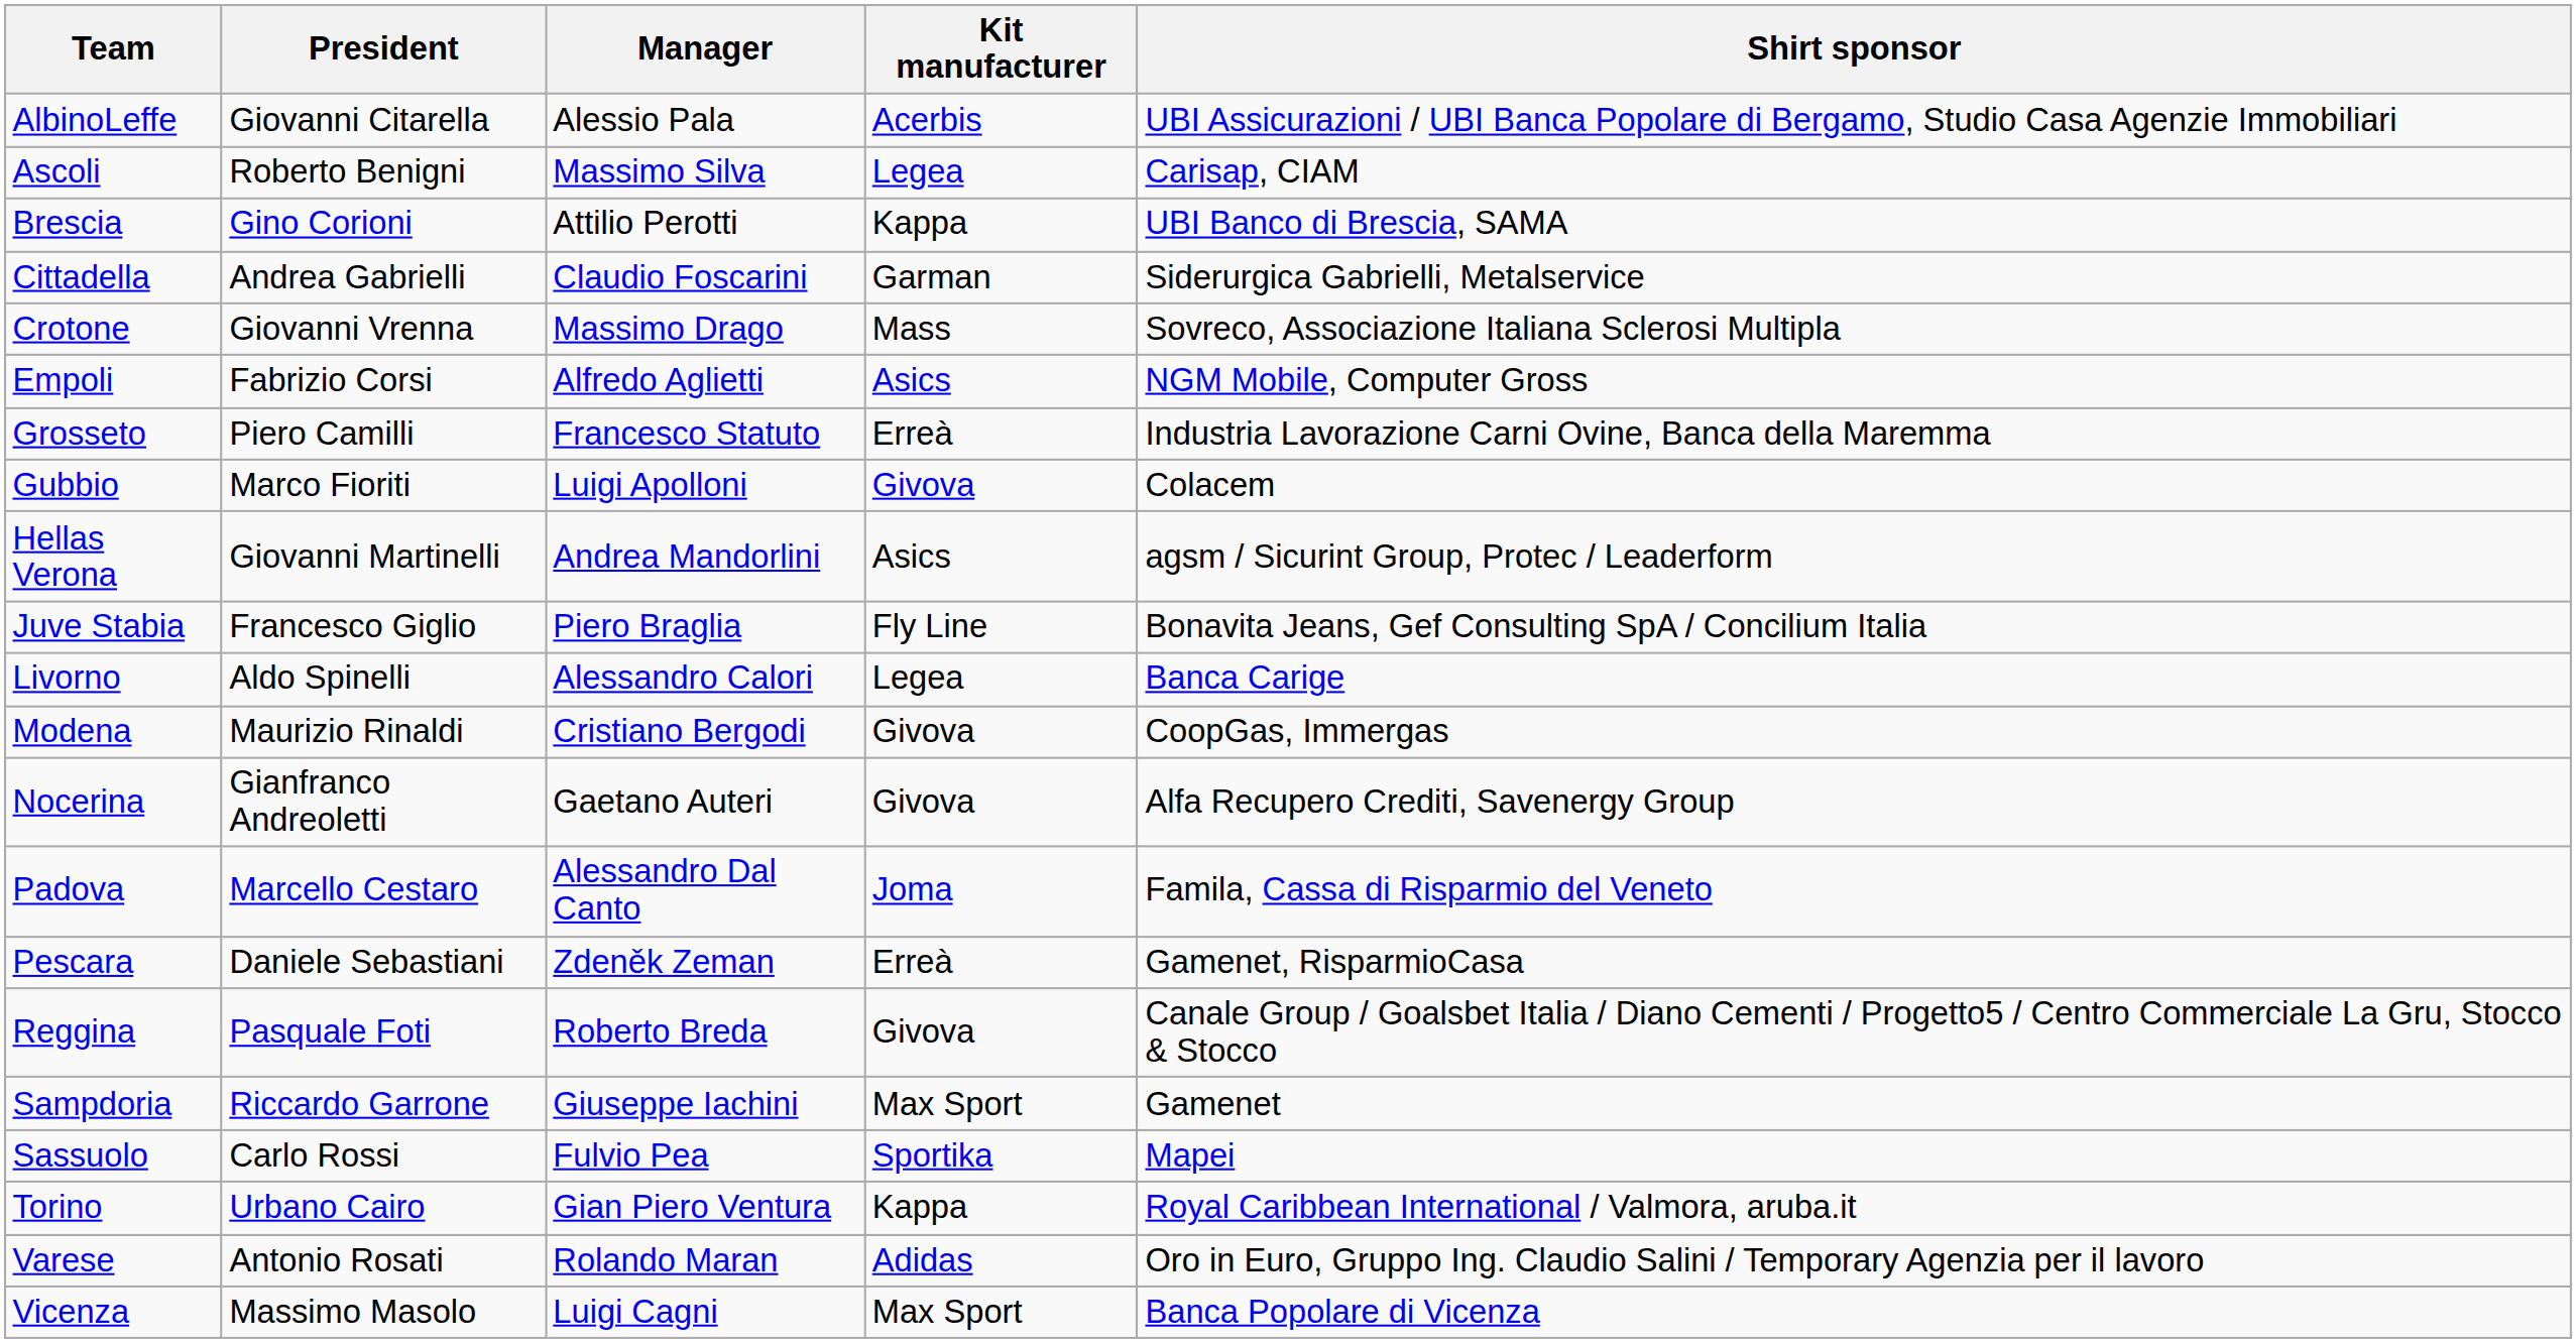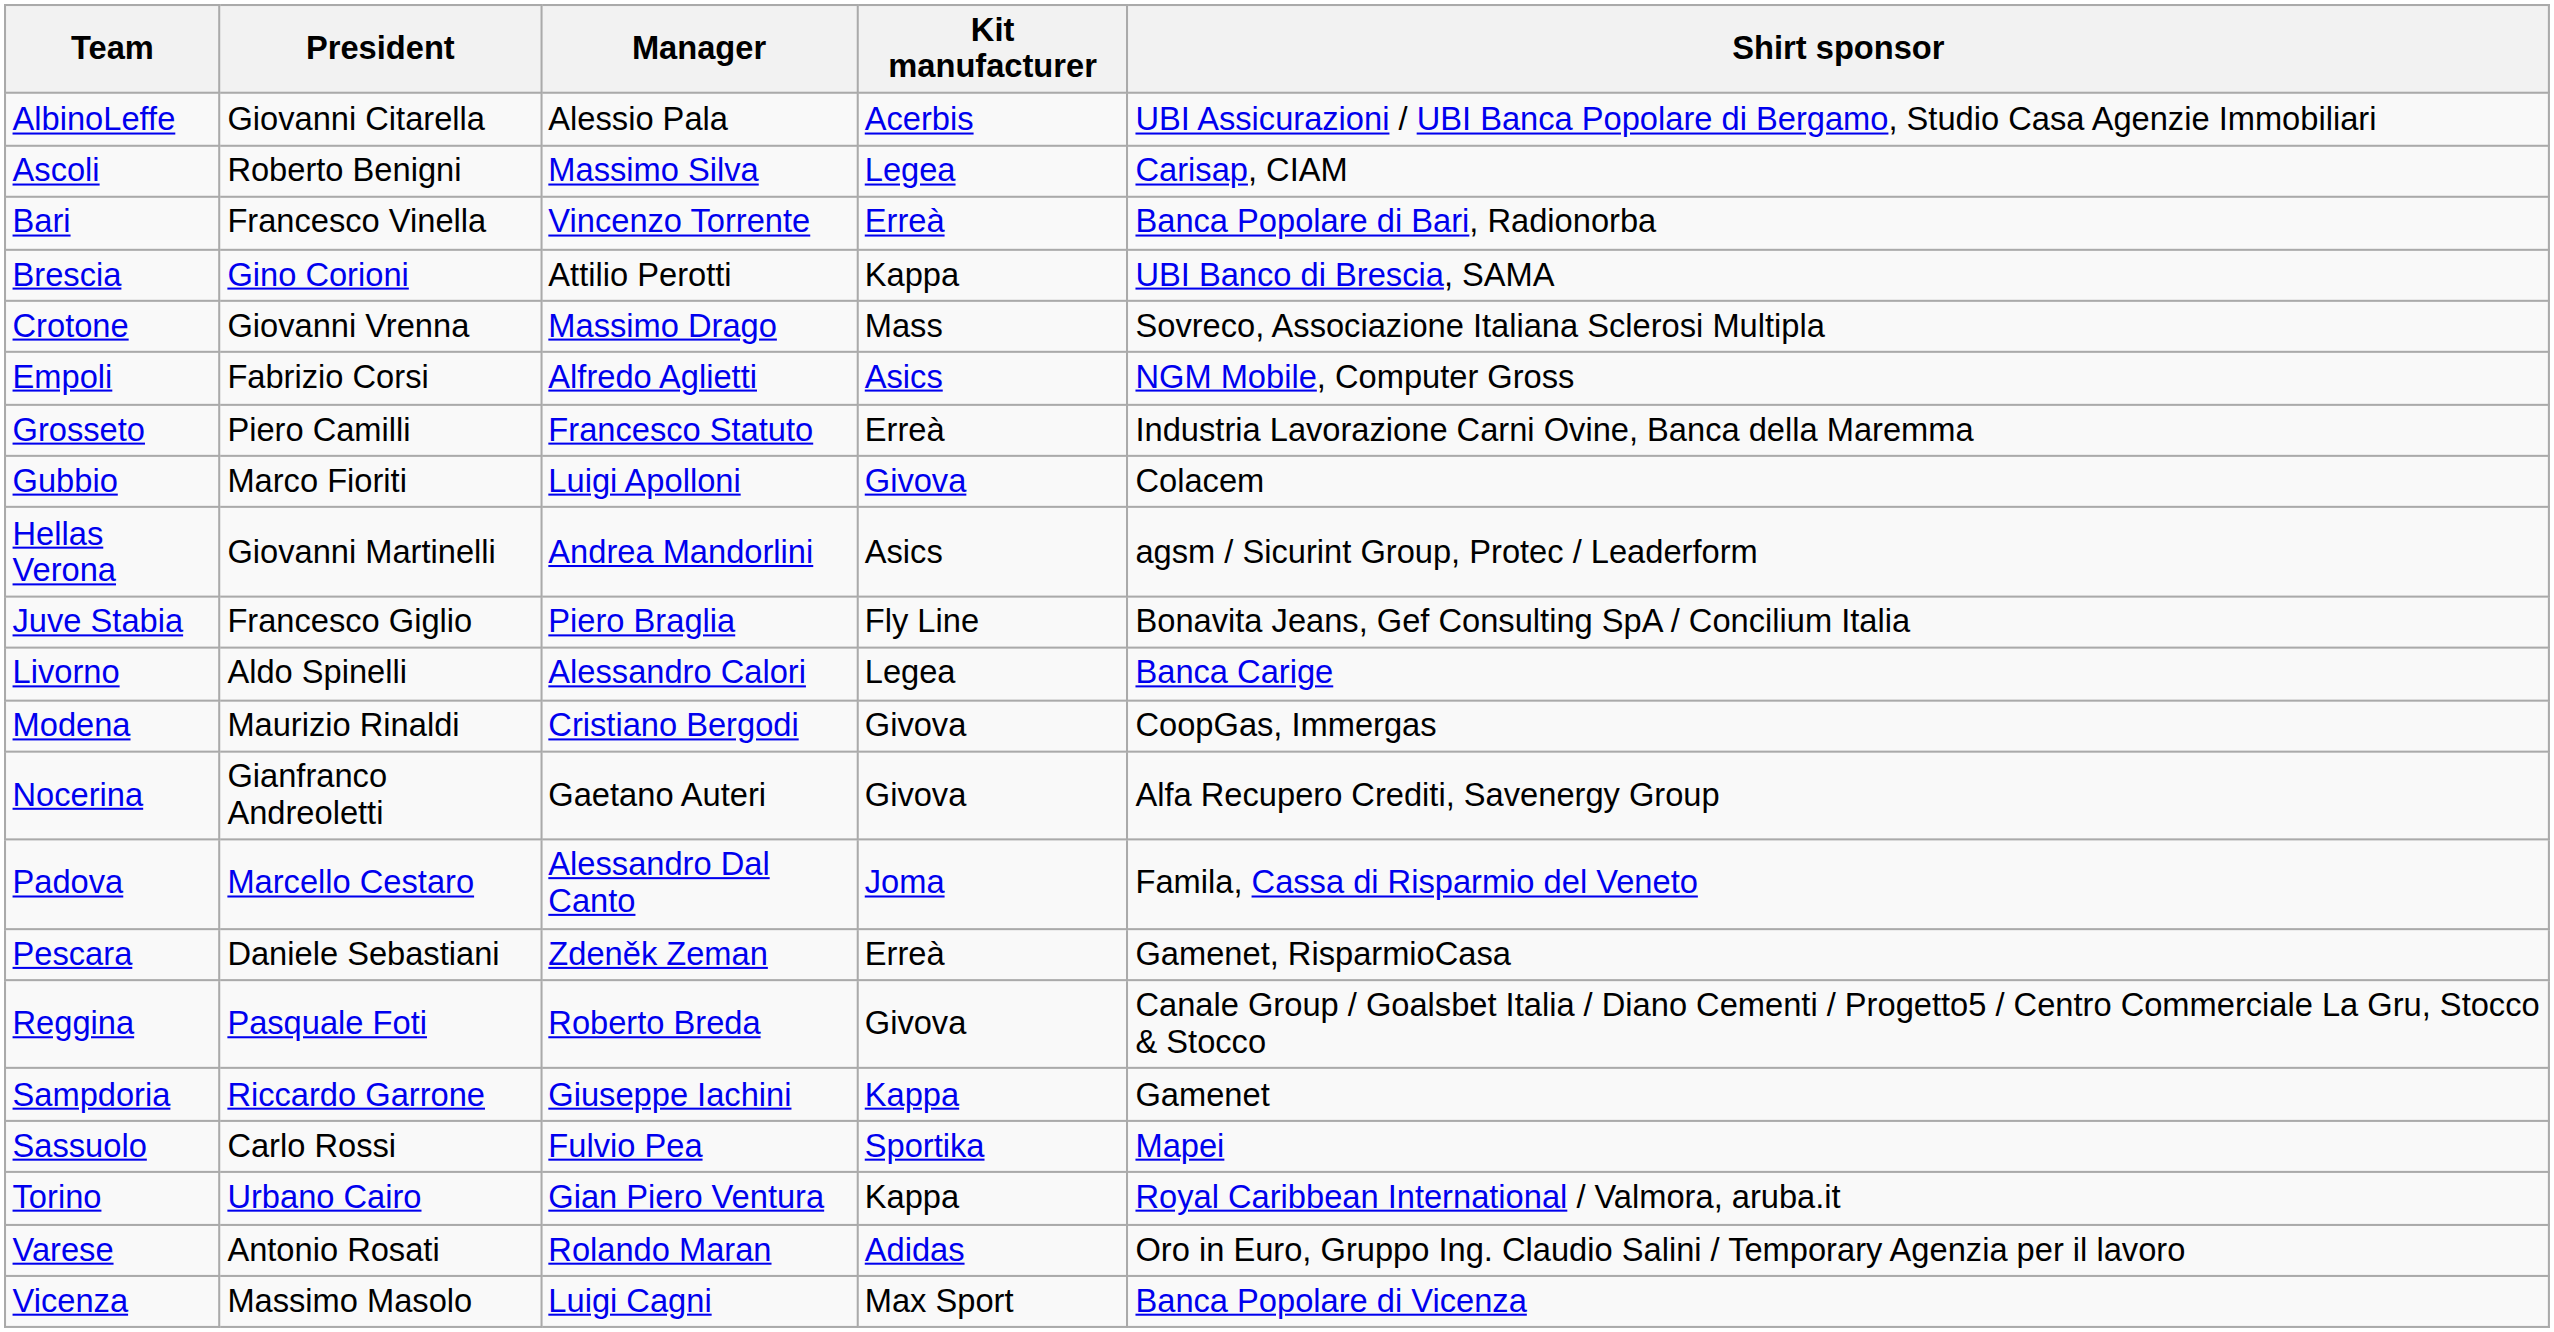 <table class="wikitable sortable">
 <tr>
 <th>Team</th>
 <th>President</th>
 <th>Manager</th>
 <th>Kit manufacturer</th>
 <th>Shirt sponsor</th>
 </tr>
 <tr>
 <td><a href='#'>AlbinoLeffe</a></td>
 <td> Giovanni Citarella</td>
 <td> Alessio Pala</td>
 <td><a href='#'>Acerbis</a></td>
 <td><a href='#'>UBI Assicurazioni</a> / <a href='#'>UBI Banca Popolare di Bergamo</a>, Studio Casa Agenzie Immobiliari</td>
 </tr>
 <tr>
 <td><a href='#'>Ascoli</a></td>
 <td> Roberto Benigni</td>
 <td> <a href='#'>Massimo Silva</a></td>
 <td><a href='#'>Legea</a></td>
 <td><a href='#'>Carisap</a>, CIAM</td>
 </tr>
 <tr>
+<td><a href='#'>Bari</a></td>
+<td> Francesco Vinella</td>
+<td> <a href='#'>Vincenzo Torrente</a></td>
+<td><a href='#'>Erreà</a></td>
+<td><a href='#'>Banca Popolare di Bari</a>, Radionorba</td>
+</tr>
+<tr>
 <td><a href='#'>Brescia</a></td>
 <td> <a href='#'>Gino Corioni</a></td>
 <td> Attilio Perotti</td>
 <td>Kappa</td>
 <td><a href='#'>UBI Banco di Brescia</a>, SAMA</td>
-</tr>
-<tr>
-<td><a href='#'>Cittadella</a></td>
-<td> Andrea Gabrielli</td>
-<td> <a href='#'>Claudio Foscarini</a></td>
-<td>Garman</td>
-<td>Siderurgica Gabrielli, Metalservice</td>
 </tr>
 <tr>
 <td><a href='#'>Crotone</a></td>
 <td> Giovanni Vrenna</td>
 <td> <a href='#'>Massimo Drago</a></td>
 <td>Mass</td>
 <td>Sovreco, Associazione Italiana Sclerosi Multipla</td>
 </tr>
 <tr>
 <td><a href='#'>Empoli</a></td>
 <td> Fabrizio Corsi</td>
 <td> <a href='#'>Alfredo Aglietti</a></td>
 <td><a href='#'>Asics</a></td>
 <td><a href='#'>NGM Mobile</a>, Computer Gross</td>
 </tr>
 <tr>
 <td><a href='#'>Grosseto</a></td>
 <td> Piero Camilli</td>
 <td> <a href='#'>Francesco Statuto</a></td>
 <td>Erreà</td>
 <td>Industria Lavorazione Carni Ovine, Banca della Maremma</td>
 </tr>
 <tr>
 <td><a href='#'>Gubbio</a></td>
 <td> Marco Fioriti</td>
 <td> <a href='#'>Luigi Apolloni</a></td>
 <td><a href='#'>Givova</a></td>
 <td>Colacem</td>
 </tr>
 <tr>
 <td><a href='#'>Hellas Verona</a></td>
 <td> Giovanni Martinelli</td>
 <td> <a href='#'>Andrea Mandorlini</a></td>
 <td>Asics</td>
 <td>agsm / Sicurint Group, Protec / Leaderform</td>
 </tr>
 <tr>
 <td><a href='#'>Juve Stabia</a></td>
 <td> Francesco Giglio</td>
 <td> <a href='#'>Piero Braglia</a></td>
 <td>Fly Line</td>
 <td>Bonavita Jeans, Gef Consulting SpA / Concilium Italia</td>
 </tr>
 <tr>
 <td><a href='#'>Livorno</a></td>
 <td> Aldo Spinelli</td>
 <td> <a href='#'>Alessandro Calori</a></td>
 <td>Legea</td>
 <td><a href='#'>Banca Carige</a></td>
 </tr>
 <tr>
 <td><a href='#'>Modena</a></td>
 <td> Maurizio Rinaldi</td>
 <td> <a href='#'>Cristiano Bergodi</a></td>
 <td>Givova</td>
 <td>CoopGas, Immergas</td>
 </tr>
 <tr>
 <td><a href='#'>Nocerina</a></td>
 <td> Gianfranco Andreoletti</td>
 <td> Gaetano Auteri</td>
 <td>Givova</td>
 <td>Alfa Recupero Crediti, Savenergy Group</td>
 </tr>
 <tr>
 <td><a href='#'>Padova</a></td>
 <td> <a href='#'>Marcello Cestaro</a></td>
 <td> <a href='#'>Alessandro Dal Canto</a></td>
 <td><a href='#'>Joma</a></td>
 <td>Famila, <a href='#'>Cassa di Risparmio del Veneto</a></td>
 </tr>
 <tr>
 <td><a href='#'>Pescara</a></td>
 <td> Daniele Sebastiani</td>
 <td> <a href='#'>Zdeněk Zeman</a></td>
 <td>Erreà</td>
 <td>Gamenet, RisparmioCasa</td>
 </tr>
 <tr>
 <td><a href='#'>Reggina</a></td>
 <td> <a href='#'>Pasquale Foti</a></td>
 <td> <a href='#'>Roberto Breda</a></td>
 <td>Givova</td>
 <td>Canale Group / Goalsbet Italia / Diano Cementi / Progetto5 / Centro Commerciale La Gru, Stocco & Stocco</td>
 </tr>
 <tr>
 <td><a href='#'>Sampdoria</a></td>
 <td> <a href='#'>Riccardo Garrone</a></td>
 <td> <a href='#'>Giuseppe Iachini</a></td>
-<td>Max Sport</td>
+<td><a href='#'>Kappa</a></td>
 <td>Gamenet</td>
 </tr>
 <tr>
 <td><a href='#'>Sassuolo</a></td>
 <td> Carlo Rossi</td>
 <td> <a href='#'>Fulvio Pea</a></td>
 <td><a href='#'>Sportika</a></td>
 <td><a href='#'>Mapei</a></td>
 </tr>
 <tr>
 <td><a href='#'>Torino</a></td>
 <td> <a href='#'>Urbano Cairo</a></td>
 <td> <a href='#'>Gian Piero Ventura</a></td>
 <td>Kappa</td>
 <td><a href='#'>Royal Caribbean International</a> / Valmora, aruba.it</td>
 </tr>
 <tr>
 <td><a href='#'>Varese</a></td>
 <td> Antonio Rosati</td>
 <td> <a href='#'>Rolando Maran</a></td>
 <td><a href='#'>Adidas</a></td>
 <td>Oro in Euro, Gruppo Ing. Claudio Salini / Temporary Agenzia per il lavoro</td>
 </tr>
 <tr>
 <td><a href='#'>Vicenza</a></td>
 <td> Massimo Masolo</td>
 <td> <a href='#'>Luigi Cagni</a></td>
 <td>Max Sport</td>
 <td><a href='#'>Banca Popolare di Vicenza</a></td>
 </tr>
 </table>
